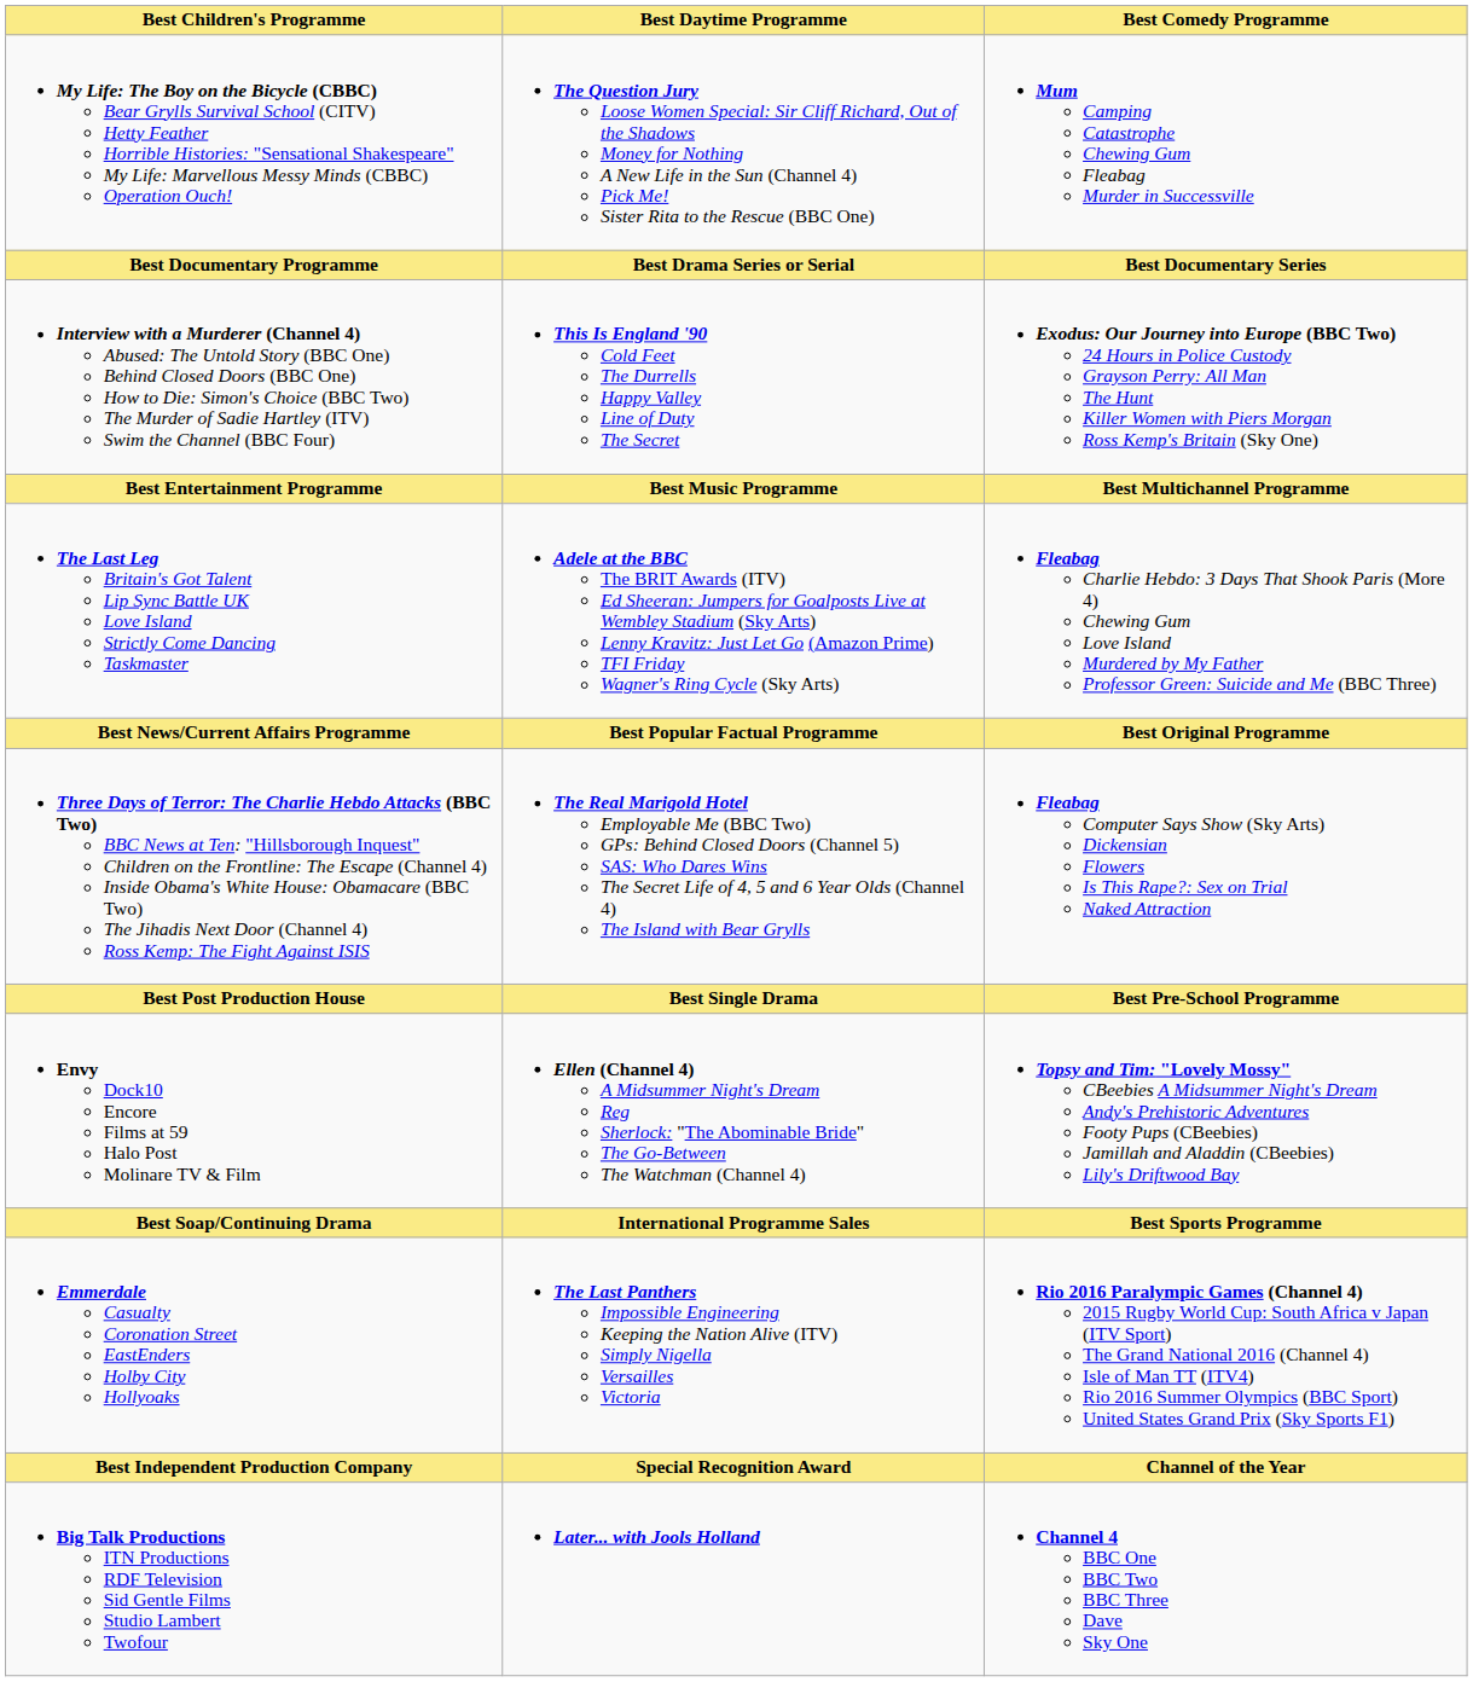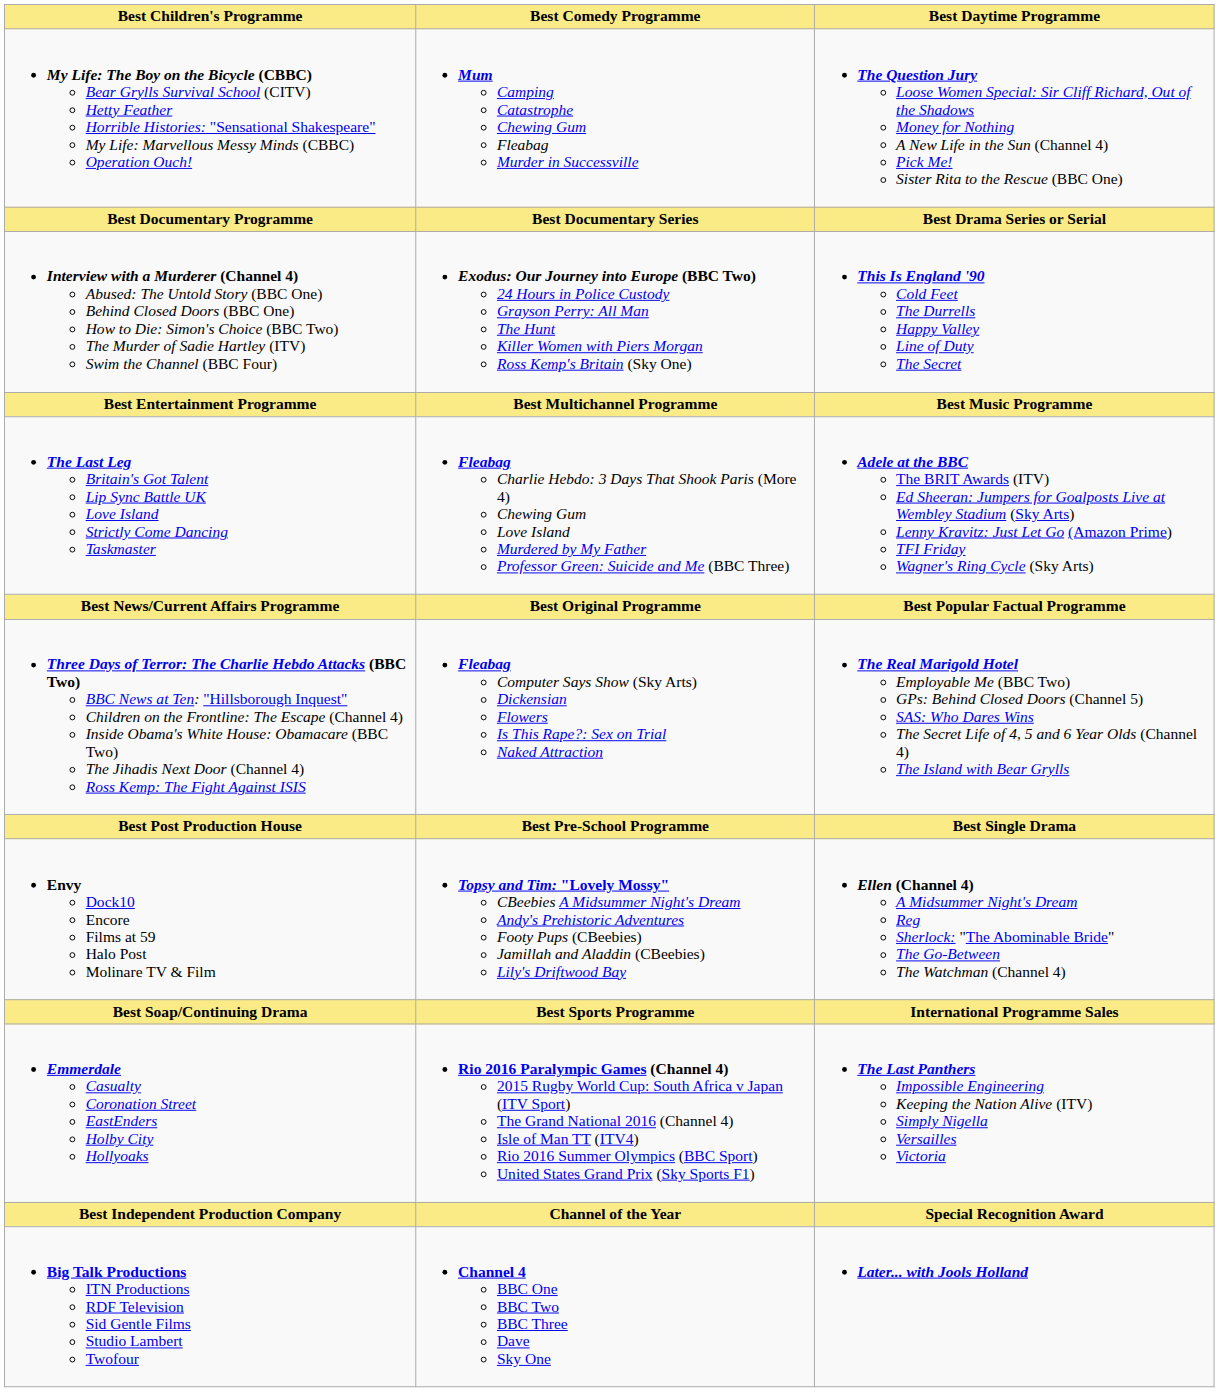 <table class=wikitable style=font-size:100%>
 <tr>
 <th style="background:#FAEB86;" width="34%">Best Children's Programme</th>
+<th style="background:#FAEB86;" width="33%">Best Comedy Programme</th>
 <th style="background:#FAEB86;" width="33%">Best Daytime Programme</th>
-<th style="background:#FAEB86;" width="33%">Best Comedy Programme</th>
 </tr>
 <tr>
 <td valign="top"><br><ul><li><strong><em>My Life: The Boy on the Bicycle</em></strong> <strong>(CBBC)</strong><ul><li><em><a href='#'>Bear Grylls Survival School</a></em> (CITV)</li><li><em><a href='#'>Hetty Feather</a></em></li><li><a href='#'><em>Horrible Histories:</em> "Sensational Shakespeare"</a></li><li><em>My Life: Marvellous Messy Minds</em> (CBBC)</li><li><em><a href='#'>Operation Ouch!</a></em></li></ul></li></ul></td>
+<td valign="top"><br><ul><li><strong><em><a href='#'>Mum</a></em></strong><ul><li><em><a href='#'>Camping</a></em></li><li><em><a href='#'>Catastrophe</a></em></li><li><em><a href='#'>Chewing Gum</a></em></li><li><em>Fleabag</em></li><li><em><a href='#'>Murder in Successville</a></em></li></ul></li></ul></td>
 <td valign="top"><br><ul><li><strong><em><a href='#'>The Question Jury</a></em></strong><ul><li><em><a href='#'>Loose Women Special: Sir Cliff Richard, Out of the Shadows</a></em></li><li><em><a href='#'>Money for Nothing</a></em></li><li><em>A New Life in the Sun</em> (Channel 4)</li><li><em><a href='#'>Pick Me!</a></em></li><li><em>Sister Rita to the Rescue</em> (BBC One)</li></ul></li></ul></td>
-<td valign="top"><br><ul><li><strong><em><a href='#'>Mum</a></em></strong><ul><li><em><a href='#'>Camping</a></em></li><li><em><a href='#'>Catastrophe</a></em></li><li><em><a href='#'>Chewing Gum</a></em></li><li><em>Fleabag</em></li><li><em><a href='#'>Murder in Successville</a></em></li></ul></li></ul></td>
 </tr>
 <tr>
 <th style="background:#FAEB86;" width="34%">Best Documentary Programme</th>
+<th style="background:#FAEB86;" width="33%">Best Documentary Series</th>
 <th style="background:#FAEB86;" width="33%">Best Drama Series or Serial</th>
-<th style="background:#FAEB86;" width="33%">Best Documentary Series</th>
 </tr>
 <tr>
 <td valign="top"><br><ul><li><strong><em>Interview with a Murderer</em></strong> <strong>(Channel 4)</strong><ul><li><em>Abused: The Untold Story</em> (BBC One)</li><li><em>Behind Closed Doors</em> (BBC One)</li><li><em>How to Die: Simon's Choice</em> (BBC Two)</li><li><em>The Murder of Sadie Hartley</em> (ITV)</li><li><em>Swim the Channel</em> (BBC Four)</li></ul></li></ul></td>
+<td valign="top"><br><ul><li><strong><em>Exodus: Our Journey into Europe</em></strong> <strong>(BBC Two)</strong><ul><li><em><a href='#'>24 Hours in Police Custody</a></em></li><li><em><a href='#'>Grayson Perry: All Man</a></em></li><li><em><a href='#'>The Hunt</a></em></li><li><em><a href='#'>Killer Women with Piers Morgan</a></em></li><li><em><a href='#'>Ross Kemp's Britain</a></em> (Sky One)</li></ul></li></ul></td>
 <td valign="top"><br><ul><li><strong><em><a href='#'>This Is England '90</a></em></strong><ul><li><em><a href='#'>Cold Feet</a></em></li><li><em><a href='#'>The Durrells</a></em></li><li><em><a href='#'>Happy Valley</a></em></li><li><em><a href='#'>Line of Duty</a></em></li><li><em><a href='#'>The Secret</a></em></li></ul></li></ul></td>
-<td valign="top"><br><ul><li><strong><em>Exodus: Our Journey into Europe</em></strong> <strong>(BBC Two)</strong><ul><li><em><a href='#'>24 Hours in Police Custody</a></em></li><li><em><a href='#'>Grayson Perry: All Man</a></em></li><li><em><a href='#'>The Hunt</a></em></li><li><em><a href='#'>Killer Women with Piers Morgan</a></em></li><li><em><a href='#'>Ross Kemp's Britain</a></em> (Sky One)</li></ul></li></ul></td>
 </tr>
 <tr>
 <th style="background:#FAEB86;" width="34%">Best Entertainment Programme</th>
+<th style="background:#FAEB86;" width="33%">Best Multichannel Programme</th>
 <th style="background:#FAEB86;" width="33%">Best Music Programme</th>
-<th style="background:#FAEB86;" width="33%">Best Multichannel Programme</th>
 </tr>
 <tr>
 <td valign="top"><br><ul><li><strong><em><a href='#'>The Last Leg</a></em></strong><ul><li><em><a href='#'>Britain's Got Talent</a></em></li><li><em><a href='#'>Lip Sync Battle UK</a></em></li><li><em><a href='#'>Love Island</a></em></li><li><em><a href='#'>Strictly Come Dancing</a></em></li><li><em><a href='#'>Taskmaster</a></em></li></ul></li></ul></td>
+<td valign="top"><br><ul><li><strong><em><a href='#'>Fleabag</a></em></strong><ul><li><em>Charlie Hebdo: 3 Days That Shook Paris</em> (More 4)</li><li><em>Chewing Gum</em></li><li><em>Love Island</em></li><li><em><a href='#'>Murdered by My Father</a></em></li><li><em><a href='#'>Professor Green: Suicide and Me</a></em> (BBC Three)</li></ul></li></ul></td>
 <td valign="top"><br><ul><li><strong><em><a href='#'>Adele at the BBC</a></em></strong><ul><li><a href='#'>The BRIT Awards</a> (ITV)</li><li><em><a href='#'>Ed Sheeran: Jumpers for Goalposts Live at Wembley Stadium</a></em> (<a href='#'>Sky Arts</a>)</li><li><em><a href='#'>Lenny Kravitz: Just Let Go</a></em> <a href='#'>(Amazon Prime</a>)</li><li><em><a href='#'>TFI Friday</a></em></li><li><em><a href='#'>Wagner's Ring Cycle</a></em> (Sky Arts)</li></ul></li></ul></td>
-<td valign="top"><br><ul><li><strong><em><a href='#'>Fleabag</a></em></strong><ul><li><em>Charlie Hebdo: 3 Days That Shook Paris</em> (More 4)</li><li><em>Chewing Gum</em></li><li><em>Love Island</em></li><li><em><a href='#'>Murdered by My Father</a></em></li><li><em><a href='#'>Professor Green: Suicide and Me</a></em> (BBC Three)</li></ul></li></ul></td>
 </tr>
 <tr>
 <th style="background:#FAEB86;" width="34%">Best News/Current Affairs Programme</th>
+<th style="background:#FAEB86;" width="33%">Best Original Programme</th>
 <th style="background:#FAEB86;" width="33%">Best Popular Factual Programme</th>
-<th style="background:#FAEB86;" width="33%">Best Original Programme</th>
 </tr>
 <tr>
 <td valign="top"><br><ul><li><strong><em><a href='#'>Three Days of Terror: The Charlie Hebdo Attacks</a></em></strong> <strong>(BBC Two)</strong><ul><li><em><a href='#'>BBC News at Ten</a>:</em> <a href='#'>"Hillsborough Inquest"</a></li><li><em>Children on the Frontline: The Escape</em> (Channel 4)</li><li><em>Inside Obama's White House: Obamacare</em> (BBC Two)</li><li><em>The Jihadis Next Door</em> (Channel 4)</li><li><em><a href='#'>Ross Kemp: The Fight Against ISIS</a></em></li></ul></li></ul></td>
+<td valign="top"><br><ul><li><strong><em><a href='#'>Fleabag</a></em></strong><ul><li><em>Computer Says Show</em> (Sky Arts)</li><li><em><a href='#'>Dickensian</a></em></li><li><em><a href='#'>Flowers</a></em></li><li><em><a href='#'>Is This Rape?: Sex on Trial</a></em></li><li><em><a href='#'>Naked Attraction</a></em></li></ul></li></ul></td>
 <td valign="top"><br><ul><li><strong><em><a href='#'>The Real Marigold Hotel</a></em></strong><ul><li><em>Employable Me</em> (BBC Two)</li><li><em>GPs: Behind Closed Doors</em> (Channel 5)</li><li><em><a href='#'>SAS: Who Dares Wins</a></em></li><li><em>The Secret Life of 4, 5 and 6 Year Olds</em> (Channel 4)</li><li><em><a href='#'>The Island with Bear Grylls</a></em></li></ul></li></ul></td>
-<td valign="top"><br><ul><li><strong><em><a href='#'>Fleabag</a></em></strong><ul><li><em>Computer Says Show</em> (Sky Arts)</li><li><em><a href='#'>Dickensian</a></em></li><li><em><a href='#'>Flowers</a></em></li><li><em><a href='#'>Is This Rape?: Sex on Trial</a></em></li><li><em><a href='#'>Naked Attraction</a></em></li></ul></li></ul></td>
 </tr>
 <tr>
 <th style="background:#FAEB86;" width="34%">Best Post Production House</th>
+<th style="background:#FAEB86;" width="33%">Best Pre-School Programme</th>
 <th style="background:#FAEB86;" width="33%">Best Single Drama</th>
-<th style="background:#FAEB86;" width="33%">Best Pre-School Programme</th>
 </tr>
 <tr>
 <td valign="top"><br><ul><li><strong>Envy</strong><ul><li><a href='#'>Dock10</a></li><li>Encore</li><li>Films at 59</li><li>Halo Post</li><li>Molinare TV & Film</li></ul></li></ul></td>
+<td valign="top"><br><ul><li><strong><a href='#'><em>Topsy and Tim:</em> "Lovely Mossy"</a></strong><ul><li><em>CBeebies <a href='#'>A Midsummer Night's Dream</a></em></li><li><em><a href='#'>Andy's Prehistoric Adventures</a></em></li><li><em>Footy Pups</em> (CBeebies)</li><li><em>Jamillah and Aladdin</em> (CBeebies)</li><li><em><a href='#'>Lily's Driftwood Bay</a></em></li></ul></li></ul></td>
 <td valign="top"><br><ul><li><strong><em>Ellen</em></strong> <strong>(Channel 4)</strong><ul><li><em><a href='#'>A Midsummer Night's Dream</a></em></li><li><em><a href='#'>Reg</a></em></li><li><em><a href='#'>Sherlock:</a></em> "<a href='#'>The Abominable Bride</a>"</li><li><em><a href='#'>The Go-Between</a></em></li><li><em>The Watchman</em> (Channel 4)</li></ul></li></ul></td>
-<td valign="top"><br><ul><li><strong><a href='#'><em>Topsy and Tim:</em> "Lovely Mossy"</a></strong><ul><li><em>CBeebies <a href='#'>A Midsummer Night's Dream</a></em></li><li><em><a href='#'>Andy's Prehistoric Adventures</a></em></li><li><em>Footy Pups</em> (CBeebies)</li><li><em>Jamillah and Aladdin</em> (CBeebies)</li><li><em><a href='#'>Lily's Driftwood Bay</a></em></li></ul></li></ul></td>
 </tr>
 <tr>
 <th style="background:#FAEB86;" width="34%">Best Soap/Continuing Drama</th>
+<th style="background:#FAEB86;" width="33%">Best Sports Programme</th>
 <th style="background:#FAEB86;" width="33%">International Programme Sales</th>
-<th style="background:#FAEB86;" width="33%">Best Sports Programme</th>
 </tr>
 <tr>
 <td valign="top"><br><ul><li><strong><em><a href='#'>Emmerdale</a></em></strong><ul><li><em><a href='#'>Casualty</a></em></li><li><em><a href='#'>Coronation Street</a></em></li><li><em><a href='#'>EastEnders</a></em></li><li><em><a href='#'>Holby City</a></em></li><li><em><a href='#'>Hollyoaks</a></em></li></ul></li></ul></td>
+<td valign="top"><br><ul><li><strong><a href='#'>Rio 2016 Paralympic Games</a> (Channel 4)</strong><ul><li><a href='#'>2015 Rugby World Cup: South Africa v Japan</a> (<a href='#'>ITV Sport</a>)</li><li><a href='#'>The Grand National 2016</a> (Channel 4)</li><li><a href='#'>Isle of Man TT</a> (<a href='#'>ITV4</a>)</li><li><a href='#'>Rio 2016 Summer Olympics</a> (<a href='#'>BBC Sport</a>)</li><li><a href='#'>United States Grand Prix</a> (<a href='#'>Sky Sports F1</a>)</li></ul></li></ul></td>
 <td valign="top"><br><ul><li><strong><em><a href='#'>The Last Panthers</a></em></strong><ul><li><em><a href='#'>Impossible Engineering</a></em></li><li><em>Keeping the Nation Alive</em> (ITV)</li><li><em><a href='#'>Simply Nigella</a></em></li><li><em><a href='#'>Versailles</a></em></li><li><em><a href='#'>Victoria</a></em></li></ul></li></ul></td>
-<td valign="top"><br><ul><li><strong><a href='#'>Rio 2016 Paralympic Games</a> (Channel 4)</strong><ul><li><a href='#'>2015 Rugby World Cup: South Africa v Japan</a> (<a href='#'>ITV Sport</a>)</li><li><a href='#'>The Grand National 2016</a> (Channel 4)</li><li><a href='#'>Isle of Man TT</a> (<a href='#'>ITV4</a>)</li><li><a href='#'>Rio 2016 Summer Olympics</a> (<a href='#'>BBC Sport</a>)</li><li><a href='#'>United States Grand Prix</a> (<a href='#'>Sky Sports F1</a>)</li></ul></li></ul></td>
 </tr>
 <tr>
 <th style="background:#FAEB86;" width="33%">Best Independent Production Company</th>
+<th style="background:#FAEB86;" width="33%">Channel of the Year</th>
 <th style="background:#FAEB86;" width="33%">Special Recognition Award</th>
-<th style="background:#FAEB86;" width="33%">Channel of the Year</th>
 </tr>
 <tr>
 <td valign="top"><br><ul><li><strong><a href='#'>Big Talk Productions</a></strong><ul><li><a href='#'>ITN Productions</a></li><li><a href='#'>RDF Television</a></li><li><a href='#'>Sid Gentle Films</a></li><li><a href='#'>Studio Lambert</a></li><li><a href='#'>Twofour</a></li></ul></li></ul></td>
+<td valign="top"><br><ul><li><strong><a href='#'>Channel 4</a></strong><ul><li><a href='#'>BBC One</a></li><li><a href='#'>BBC Two</a></li><li><a href='#'>BBC Three</a></li><li><a href='#'>Dave</a></li><li><a href='#'>Sky One</a></li></ul></li></ul></td>
 <td valign="top"><br><ul><li><strong><em><a href='#'>Later... with Jools Holland</a></em></strong></li></ul></td>
-<td valign="top"><br><ul><li><strong><a href='#'>Channel 4</a></strong><ul><li><a href='#'>BBC One</a></li><li><a href='#'>BBC Two</a></li><li><a href='#'>BBC Three</a></li><li><a href='#'>Dave</a></li><li><a href='#'>Sky One</a></li></ul></li></ul></td>
 </tr>
 </table>
